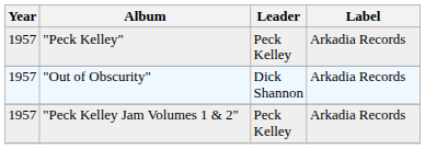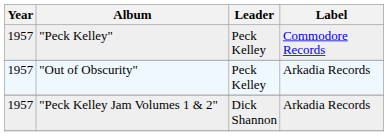 <table Class="wikitable"|width=100%>
 <tr bgcolor="#CCCCCC">
 <th align="center" valign="bottom" width="20">Year</th>
 <th align="center" valign="bottom" width="230">Album</th>
 <th align="center" valign="bottom" width="50">Leader</th>
 <th align="center" valign="bottom" width="120">Label</th>
 </tr>
 <tr bgcolor="#efefef">
 <td align="left" valign="top">1957</td>
 <td align="left" valign="top">"Peck Kelley"</td>
 <td align="left" valign="top">Peck Kelley</td>
-<td align="left" valign="top">Arkadia Records</td>
+<td align="left" valign="top"><a href='#'>Commodore Records</a></td>
 </tr>
 <tr>
 </tr>
 <tr bgcolor="#F0F8FF">
 <td align="left" valign="top">1957</td>
 <td align="left" valign="top">"Out of Obscurity"</td>
-<td align="left" valign="top">Dick Shannon</td>
+<td align="left" valign="top">Peck Kelley</td>
 <td align="left" valign="top">Arkadia Records</td>
 </tr>
 <tr>
 </tr>
 <tr bgcolor="#efefef">
 <td align="left" valign="top">1957</td>
 <td align="left" valign="top">"Peck Kelley Jam Volumes 1 & 2"</td>
-<td align="left" valign="top">Peck Kelley</td>
+<td align="left" valign="top">Dick Shannon</td>
 <td align="left" valign="top">Arkadia Records</td>
 </tr>
 <tr>
 </tr>
 </table>
